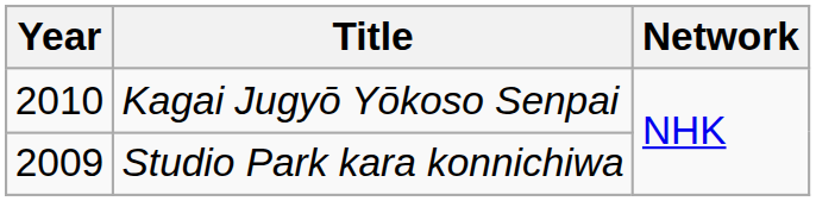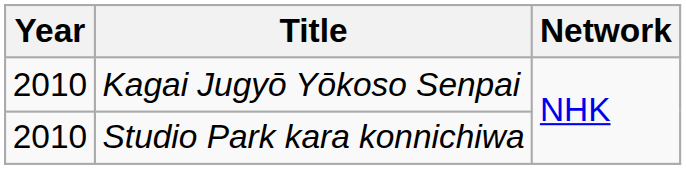 <table class="wikitable">
 <tr>
 <th>Year</th>
 <th>Title</th>
 <th>Network</th>
 </tr>
 <tr>
 <td>2010</td>
 <td><em>Kagai Jugyō Yōkoso Senpai</em></td>
 <td rowspan="2"><a href='#'>NHK</a></td>
 </tr>
 <tr>
-<td>2009</td>
+<td>2010</td>
 <td><em>Studio Park kara konnichiwa</em></td>
 </tr>
 </table>
